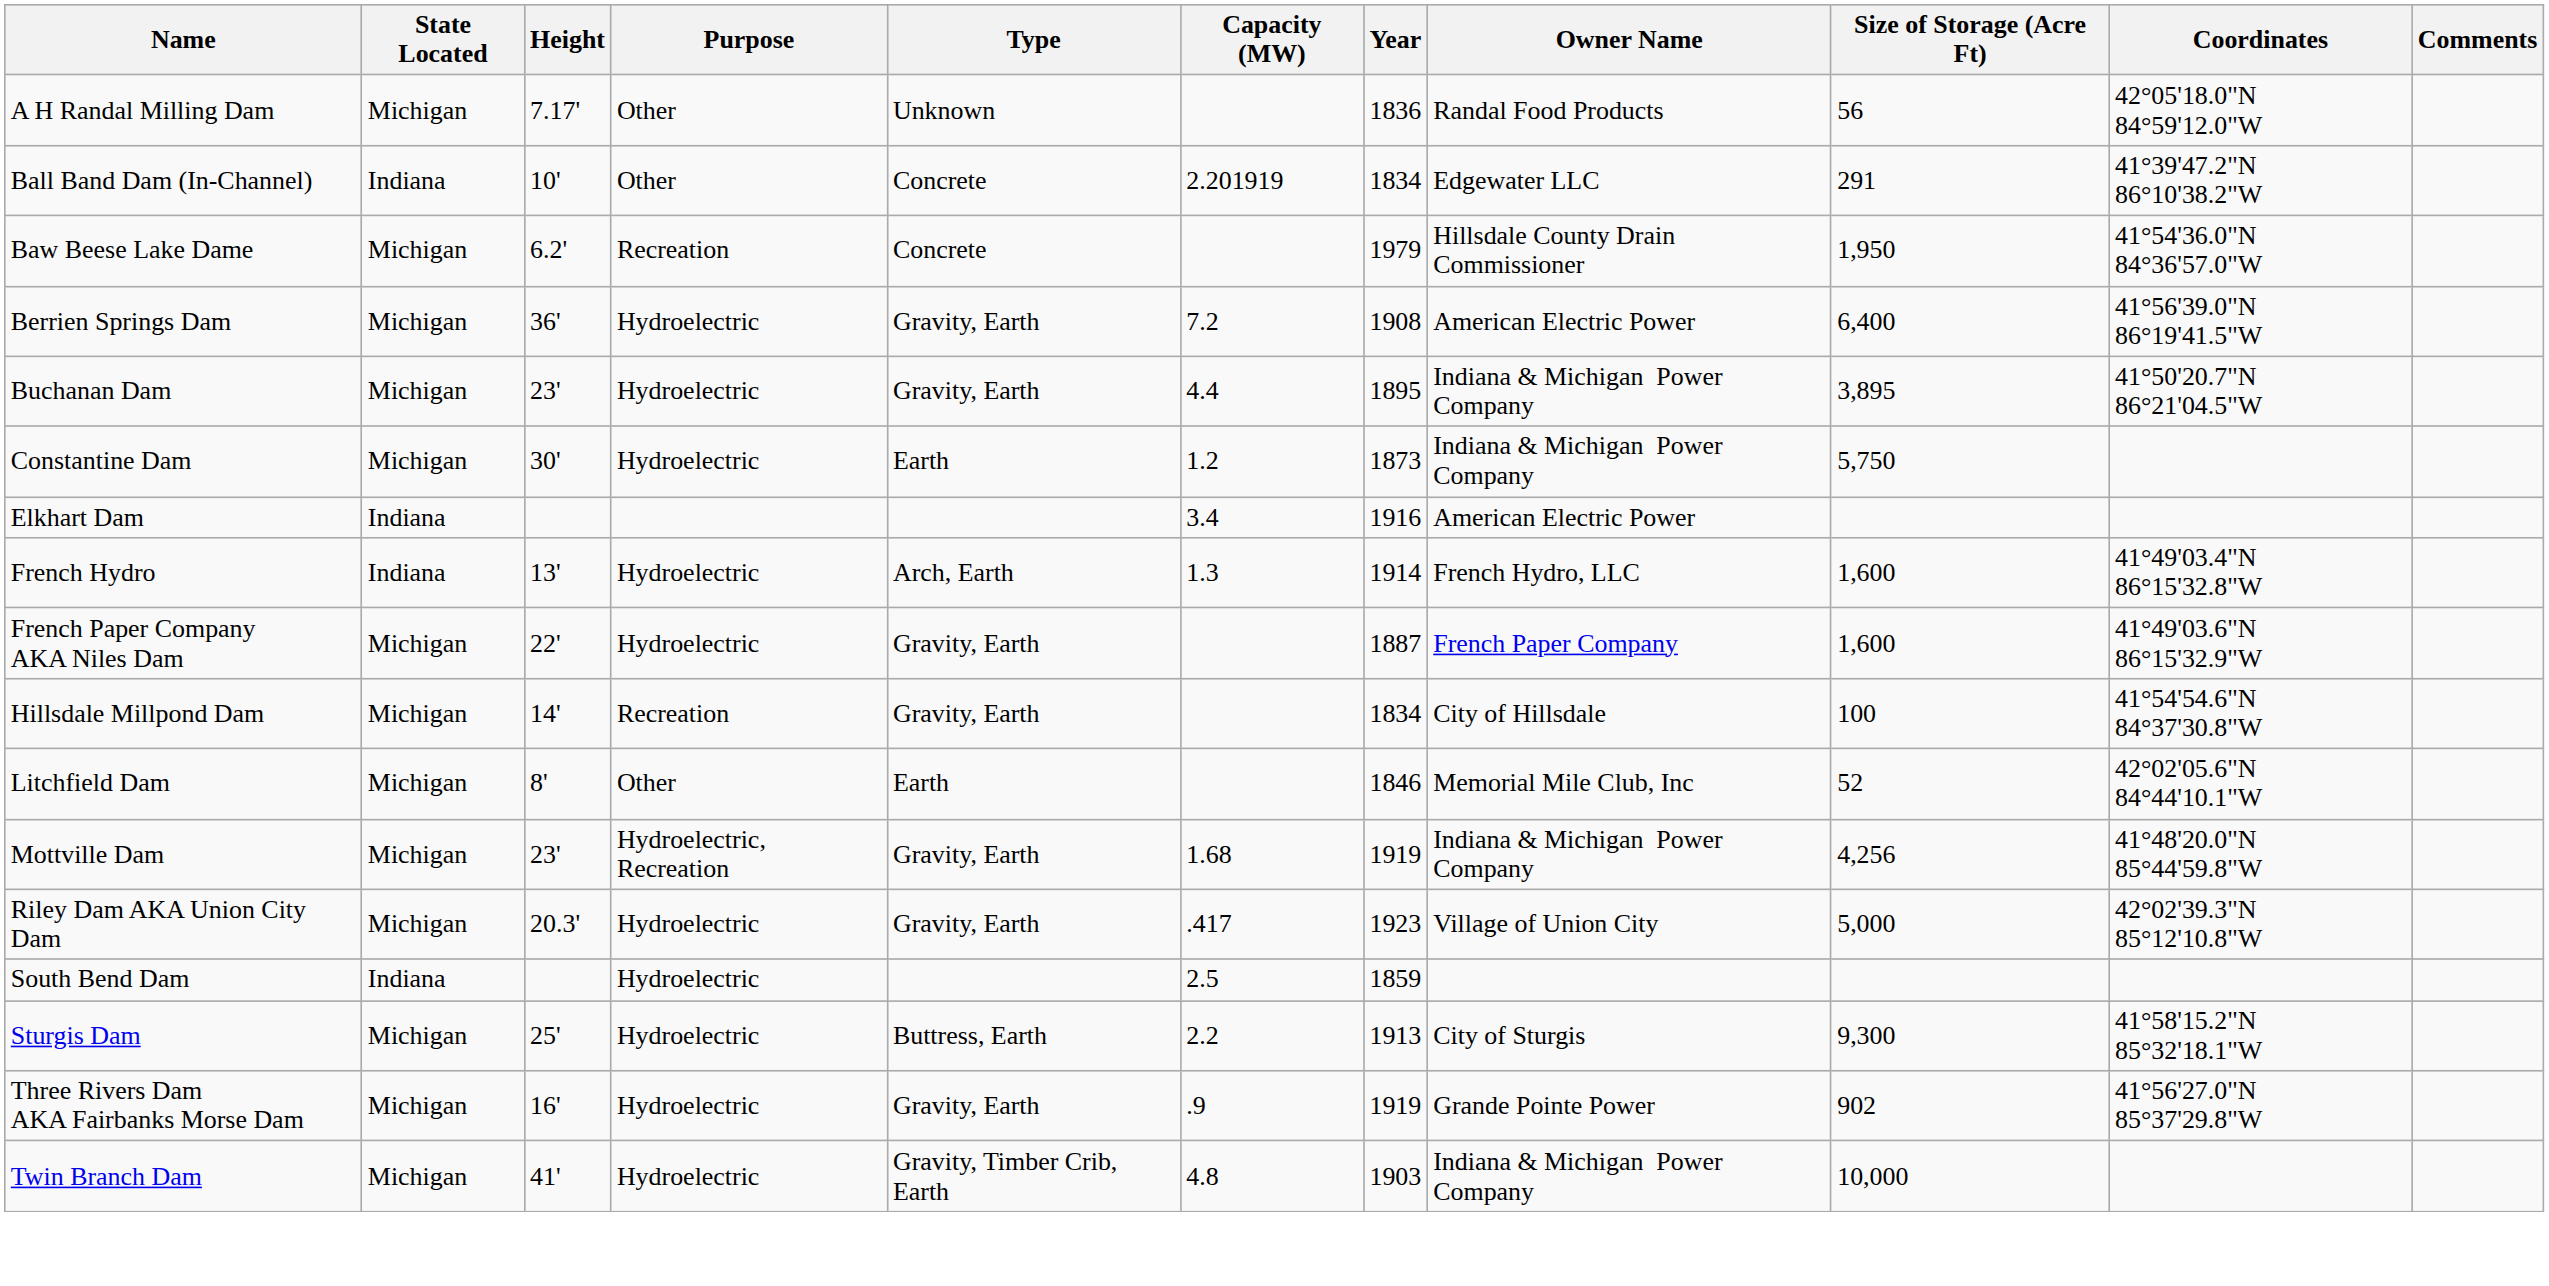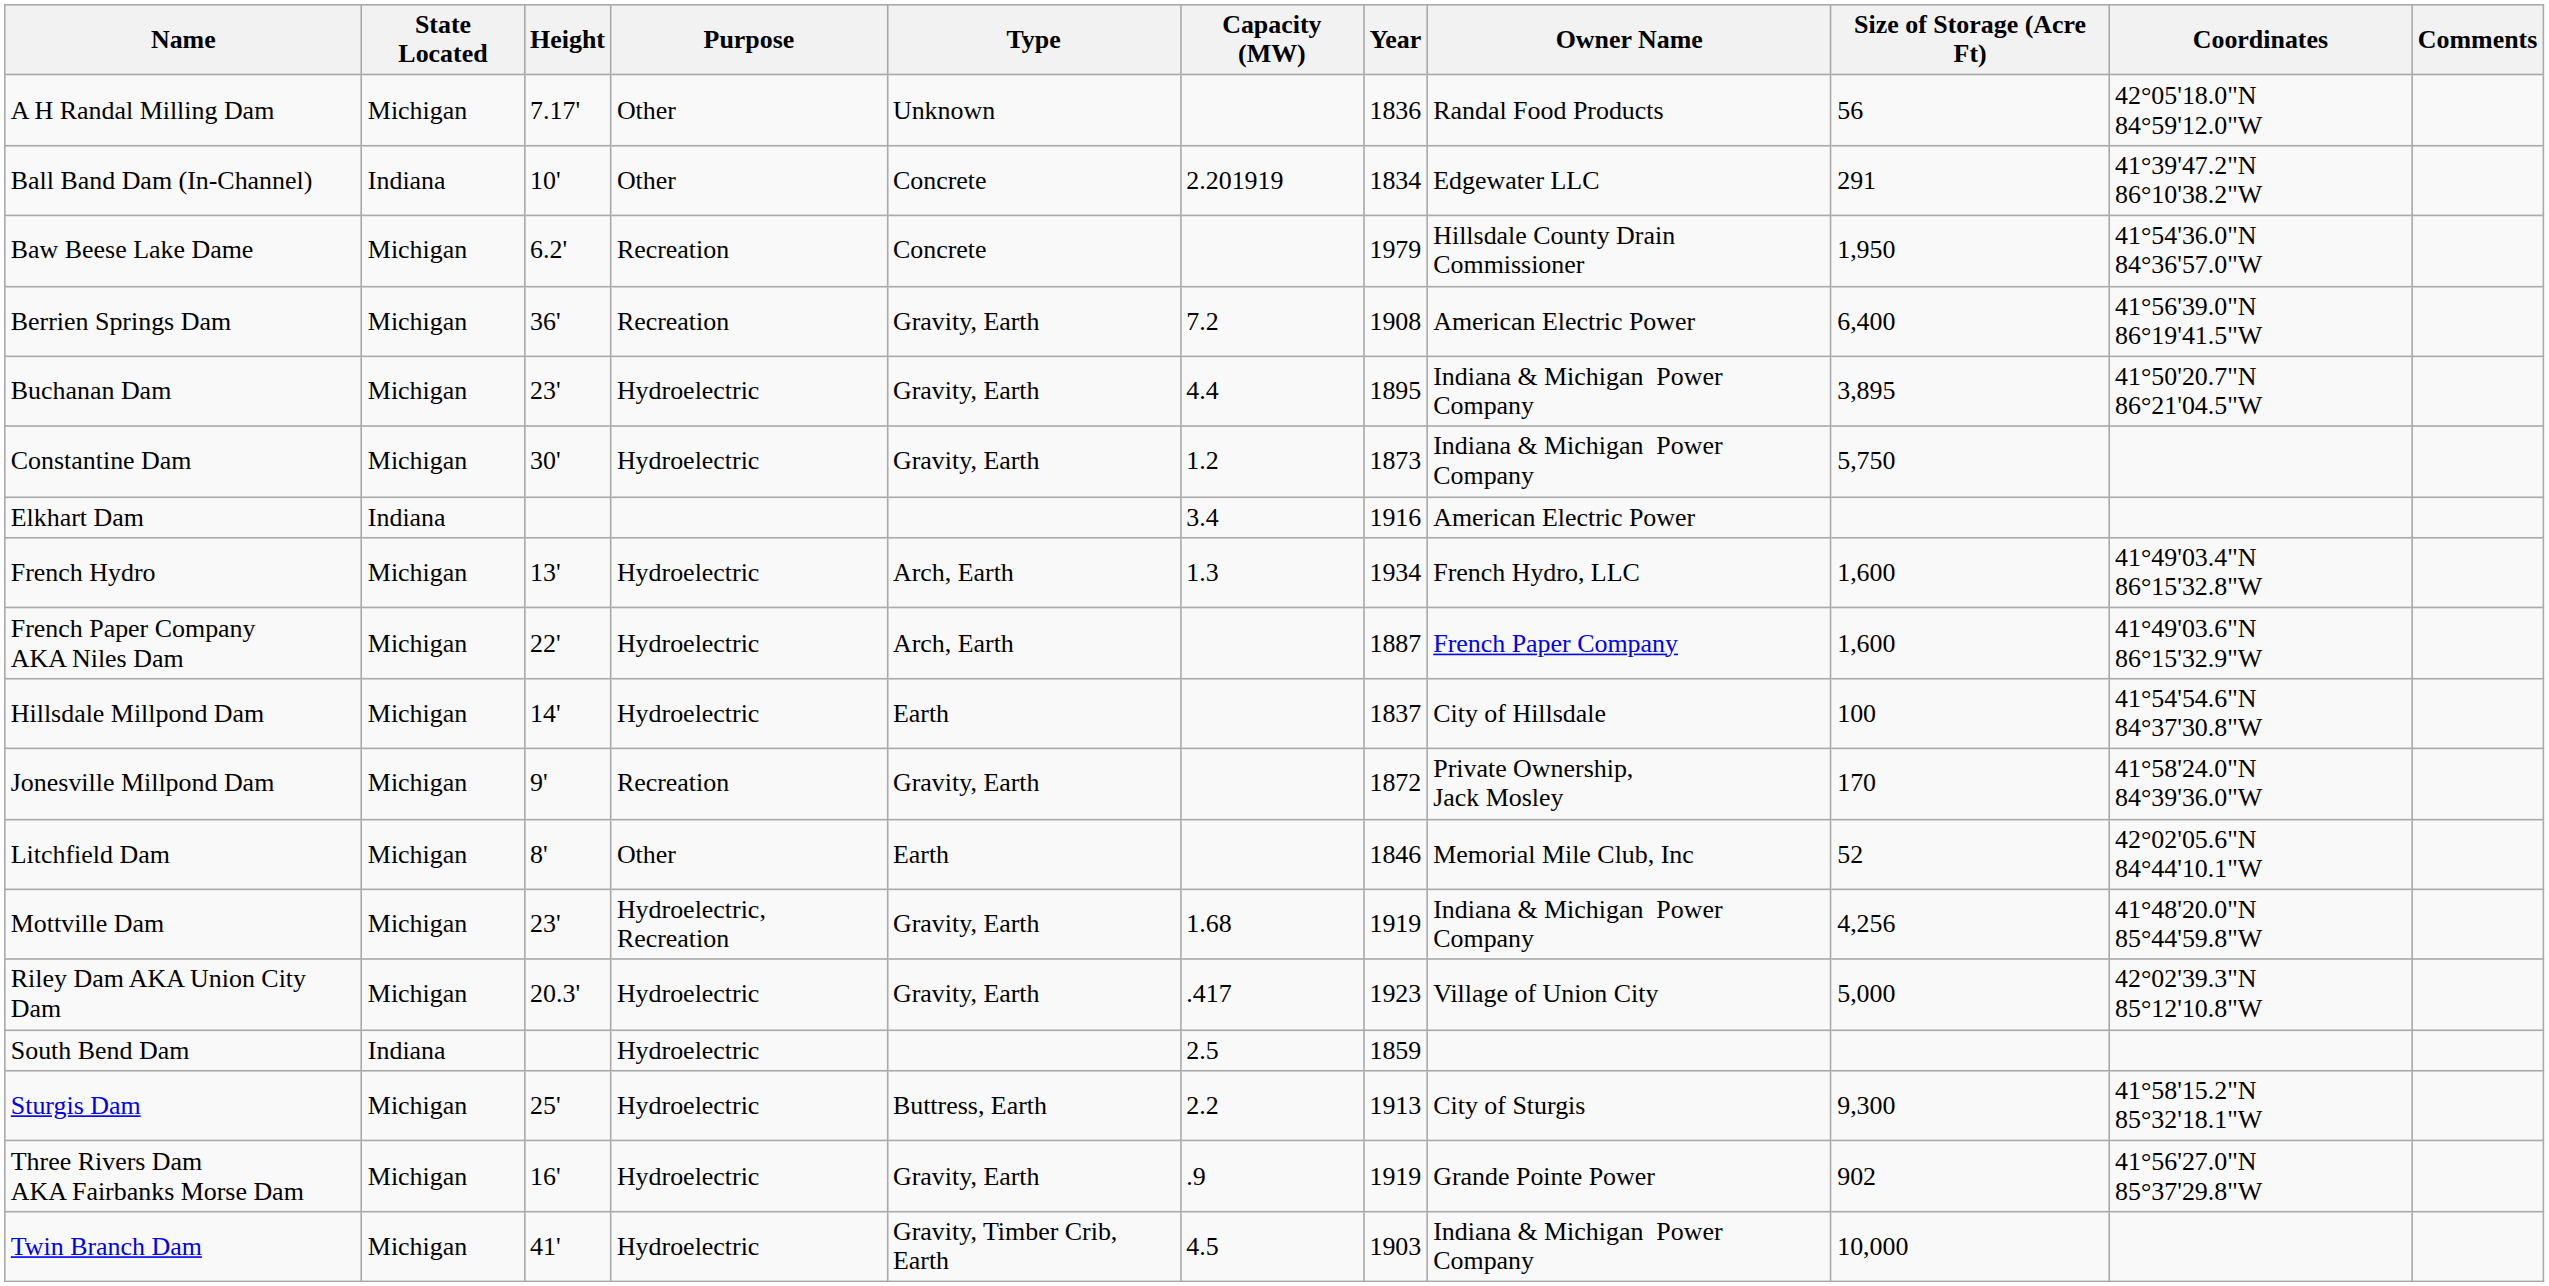 <table class="wikitable">
 <tr>
 <th>Name</th>
 <th>State Located</th>
 <th>Height</th>
 <th>Purpose</th>
 <th>Type</th>
 <th>Capacity (MW)</th>
 <th>Year</th>
 <th>Owner Name</th>
 <th>Size of Storage (Acre Ft)</th>
 <th>Coordinates</th>
 <th>Comments</th>
 </tr>
 <tr>
 <td>A H Randal Milling Dam</td>
 <td>Michigan</td>
 <td>7.17'</td>
 <td>Other</td>
 <td>Unknown</td>
 <td></td>
 <td>1836</td>
 <td>Randal Food Products</td>
 <td>56</td>
 <td>42°05'18.0"N 84°59'12.0"W</td>
 <td></td>
 </tr>
 <tr>
 <td>Ball Band Dam (In-Channel)</td>
 <td>Indiana</td>
 <td>10'</td>
 <td>Other</td>
 <td>Concrete</td>
 <td>2.201919</td>
 <td>1834</td>
 <td>Edgewater LLC</td>
 <td>291</td>
 <td>41°39'47.2"N 86°10'38.2"W</td>
 <td></td>
 </tr>
 <tr>
 <td>Baw Beese Lake Dame</td>
 <td>Michigan</td>
 <td>6.2'</td>
 <td>Recreation</td>
 <td>Concrete</td>
 <td></td>
 <td>1979</td>
 <td>Hillsdale County Drain Commissioner</td>
 <td>1,950</td>
 <td>41°54'36.0"N 84°36'57.0"W</td>
 <td></td>
 </tr>
 <tr>
 <td>Berrien Springs Dam</td>
 <td>Michigan</td>
 <td>36'</td>
-<td>Hydroelectric</td>
+<td>Recreation</td>
 <td>Gravity, Earth</td>
 <td>7.2</td>
 <td>1908</td>
 <td>American Electric Power</td>
 <td>6,400</td>
 <td>41°56'39.0"N 86°19'41.5"W</td>
 <td></td>
 </tr>
 <tr>
 <td>Buchanan Dam</td>
 <td>Michigan</td>
 <td>23'</td>
 <td>Hydroelectric</td>
 <td>Gravity, Earth</td>
 <td>4.4</td>
 <td>1895</td>
 <td>Indiana & Michigan  Power Company</td>
 <td>3,895</td>
 <td>41°50'20.7"N 86°21'04.5"W</td>
 <td></td>
 </tr>
 <tr>
 <td>Constantine Dam</td>
 <td>Michigan</td>
 <td>30'</td>
 <td>Hydroelectric</td>
-<td>Earth</td>
+<td>Gravity, Earth</td>
 <td>1.2</td>
 <td>1873</td>
 <td>Indiana & Michigan  Power Company</td>
 <td>5,750</td>
 <td></td>
 <td></td>
 </tr>
 <tr>
 <td>Elkhart Dam</td>
 <td>Indiana</td>
 <td></td>
 <td></td>
 <td></td>
 <td>3.4</td>
 <td>1916</td>
 <td>American Electric Power</td>
 <td></td>
 <td></td>
 <td></td>
 </tr>
 <tr>
 <td>French Hydro</td>
-<td>Indiana</td>
+<td>Michigan</td>
 <td>13'</td>
 <td>Hydroelectric</td>
 <td>Arch, Earth</td>
 <td>1.3</td>
-<td>1914</td>
+<td>1934</td>
 <td>French Hydro, LLC</td>
 <td>1,600</td>
 <td>41°49'03.4"N 86°15'32.8"W</td>
 <td></td>
 </tr>
 <tr>
 <td>French Paper Company<br>AKA Niles Dam</td>
 <td>Michigan</td>
 <td>22'</td>
 <td>Hydroelectric</td>
-<td>Gravity, Earth</td>
+<td>Arch, Earth</td>
 <td></td>
 <td>1887</td>
 <td><a href='#'>French Paper Company</a></td>
 <td>1,600</td>
 <td>41°49'03.6"N 86°15'32.9"W</td>
 <td></td>
 </tr>
 <tr>
 <td>Hillsdale Millpond Dam</td>
 <td>Michigan</td>
 <td>14'</td>
+<td>Hydroelectric</td>
+<td>Earth</td>
+<td></td>
+<td>1837</td>
+<td>City of Hillsdale</td>
+<td>100</td>
+<td>41°54'54.6"N 84°37'30.8"W</td>
+<td></td>
+</tr>
+<tr>
+<td>Jonesville Millpond Dam</td>
+<td>Michigan</td>
+<td>9'</td>
 <td>Recreation</td>
 <td>Gravity, Earth</td>
 <td></td>
-<td>1834</td>
-<td>City of Hillsdale</td>
-<td>100</td>
-<td>41°54'54.6"N 84°37'30.8"W</td>
+<td>1872</td>
+<td>Private Ownership,<br>Jack Mosley</td>
+<td>170</td>
+<td>41°58'24.0"N 84°39'36.0"W</td>
 <td></td>
 </tr>
 <tr>
 <td>Litchfield Dam</td>
 <td>Michigan</td>
 <td>8'</td>
 <td>Other</td>
 <td>Earth</td>
 <td></td>
 <td>1846</td>
 <td>Memorial Mile Club, Inc</td>
 <td>52</td>
 <td>42°02'05.6"N 84°44'10.1"W</td>
 <td></td>
 </tr>
 <tr>
 <td>Mottville Dam</td>
 <td>Michigan</td>
 <td>23'</td>
 <td>Hydroelectric, Recreation</td>
 <td>Gravity, Earth</td>
 <td>1.68</td>
 <td>1919</td>
 <td>Indiana & Michigan  Power Company</td>
 <td>4,256</td>
 <td>41°48'20.0"N 85°44'59.8"W</td>
 <td></td>
 </tr>
 <tr>
 <td>Riley Dam AKA Union City Dam</td>
 <td>Michigan</td>
 <td>20.3'</td>
 <td>Hydroelectric</td>
 <td>Gravity, Earth</td>
 <td>.417</td>
 <td>1923</td>
 <td>Village of Union City</td>
 <td>5,000</td>
 <td>42°02'39.3"N 85°12'10.8"W</td>
 <td></td>
 </tr>
 <tr>
 <td>South Bend Dam</td>
 <td>Indiana</td>
 <td></td>
 <td>Hydroelectric</td>
 <td></td>
 <td>2.5</td>
 <td>1859</td>
 <td></td>
 <td></td>
 <td></td>
 <td></td>
 </tr>
 <tr>
 <td><a href='#'>Sturgis Dam</a></td>
 <td>Michigan</td>
 <td>25'</td>
 <td>Hydroelectric</td>
 <td>Buttress, Earth</td>
 <td>2.2</td>
 <td>1913</td>
 <td>City of Sturgis</td>
 <td>9,300</td>
 <td>41°58'15.2"N 85°32'18.1"W</td>
 <td></td>
 </tr>
 <tr>
 <td>Three Rivers Dam<br>AKA Fairbanks Morse Dam</td>
 <td>Michigan</td>
 <td>16'</td>
 <td>Hydroelectric</td>
 <td>Gravity, Earth</td>
 <td>.9</td>
 <td>1919</td>
 <td>Grande Pointe Power</td>
 <td>902</td>
 <td>41°56'27.0"N 85°37'29.8"W</td>
 <td></td>
 </tr>
 <tr>
 <td><a href='#'>Twin Branch Dam</a></td>
 <td>Michigan</td>
 <td>41'</td>
 <td>Hydroelectric</td>
 <td>Gravity, Timber Crib, Earth</td>
-<td>4.8</td>
+<td>4.5</td>
 <td>1903</td>
 <td>Indiana & Michigan  Power Company</td>
 <td>10,000</td>
 <td></td>
 <td></td>
 </tr>
 </table>
